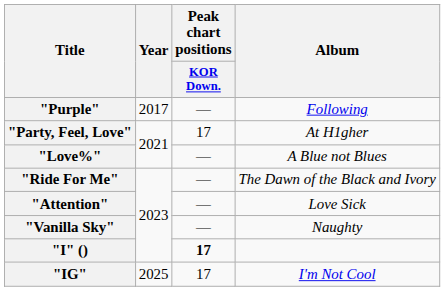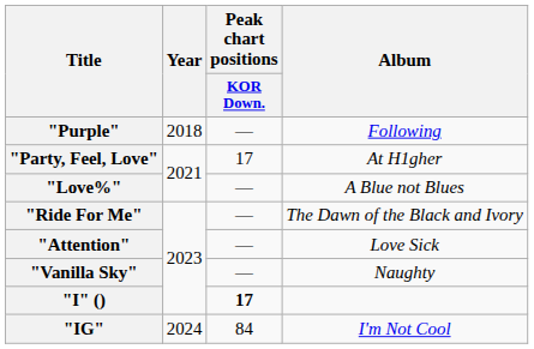 <table class="wikitable plainrowheaders" style="text-align:center;">
 <tr>
 <th rowspan="2">Title</th>
 <th rowspan="2">Year</th>
 <th>Peak chart positions</th>
 <th rowspan="2">Album</th>
 </tr>
 <tr>
 <th scope="col" style="width:3em;font-size:85%"><a href='#'>KOR<br>Down.</a><br></th>
 </tr>
 <tr>
 <th scope="row">"Purple"<br></th>
-<td>2017</td>
+<td>2018</td>
 <td>—</td>
 <td><em><a href='#'>Following</a></em></td>
 </tr>
 <tr>
 <th scope="row">"Party, Feel, Love"<br></th>
 <td rowspan="2">2021</td>
 <td>17</td>
 <td><em>At H1gher</em></td>
 </tr>
 <tr>
 <th scope="row">"Love%"<br></th>
 <td>—</td>
 <td><em>A Blue not Blues</em></td>
 </tr>
 <tr>
 <th scope="row">"Ride For Me"<br></th>
 <td rowspan="4">2023</td>
 <td>—</td>
 <td><em>The Dawn of the Black and Ivory</em></td>
 </tr>
 <tr>
 <th scope="row">"Attention"<br></th>
 <td>—</td>
 <td><em>Love Sick</em></td>
 </tr>
 <tr>
 <th scope="row">"Vanilla Sky"<br></th>
 <td>—</td>
 <td><em>Naughty</em></td>
 </tr>
 <tr>
 <th scope="row">"I" ()<br></th>
 <td><strong>17</strong></td>
 <td></td>
 </tr>
 <tr>
 <th scope="row">"IG"<br></th>
-<td>2025</td>
-<td>17</td>
+<td>2024</td>
+<td>84</td>
 <td><em><a href='#'>I'm Not Cool</a></em></td>
 </tr>
 </table>
